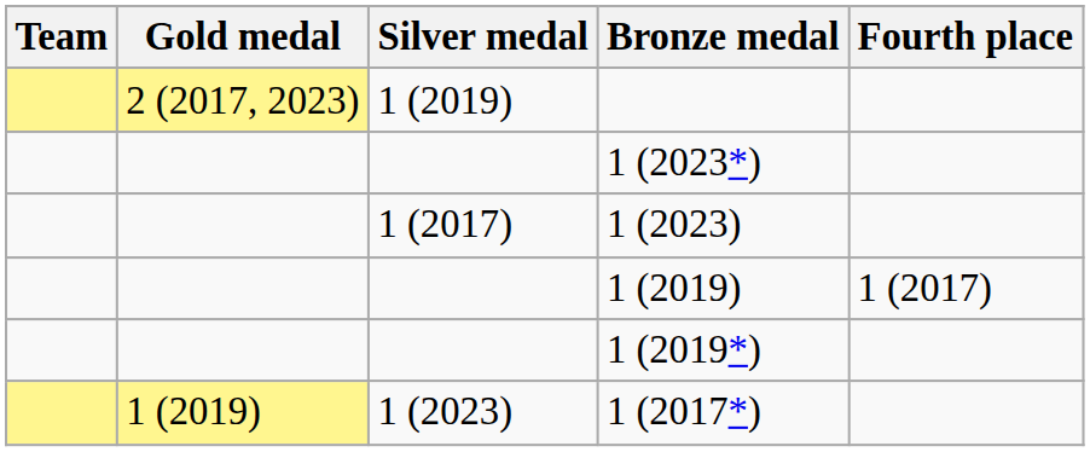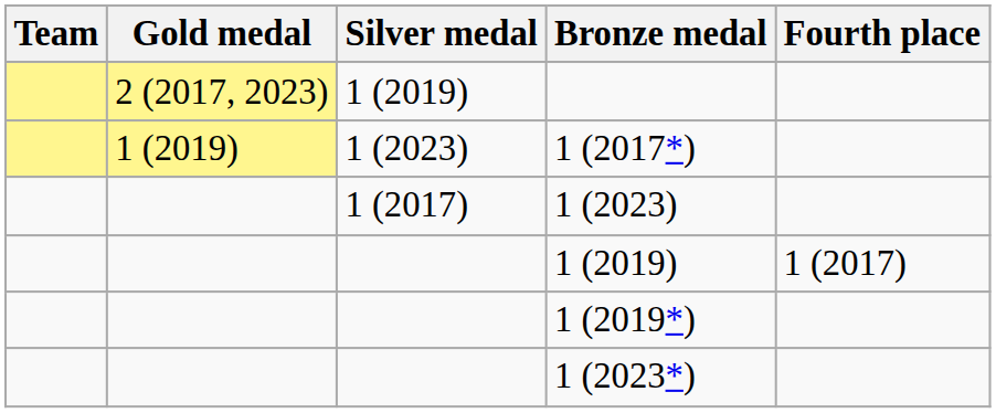 <table class="wikitable sortable">
 <tr>
 <th>Team</th>
 <th>Gold medal</th>
 <th>Silver medal</th>
 <th>Bronze medal</th>
 <th>Fourth place</th>
 </tr>
 <tr>
 <td bgcolor=#FFF68F></td>
 <td bgcolor=#FFF68F>2 (2017, 2023)</td>
 <td>1 (2019)</td>
 <td></td>
 <td></td>
 </tr>
 <tr>
-<td></td>
-<td></td>
-<td></td>
-<td>1 (2023<a href='#'>*</a>)</td>
+<td bgcolor=#FFF68F></td>
+<td bgcolor=#FFF68F>1 (2019)</td>
+<td>1 (2023)</td>
+<td>1 (2017<a href='#'>*</a>)</td>
 <td></td>
 </tr>
 <tr>
 <td></td>
 <td></td>
 <td>1 (2017)</td>
 <td>1 (2023)</td>
 <td></td>
 </tr>
 <tr>
 <td></td>
 <td></td>
 <td></td>
 <td>1 (2019)</td>
 <td>1 (2017)</td>
 </tr>
 <tr>
 <td></td>
 <td></td>
 <td></td>
 <td>1 (2019<a href='#'>*</a>)</td>
 <td></td>
 </tr>
 <tr>
-<td bgcolor=#FFF68F></td>
-<td bgcolor=#FFF68F>1 (2019)</td>
-<td>1 (2023)</td>
-<td>1 (2017<a href='#'>*</a>)</td>
+<td></td>
+<td></td>
+<td></td>
+<td>1 (2023<a href='#'>*</a>)</td>
 <td></td>
 </tr>
 </table>
